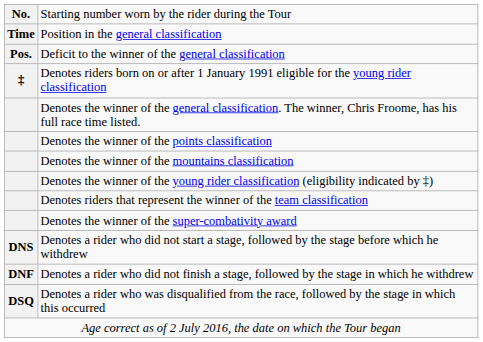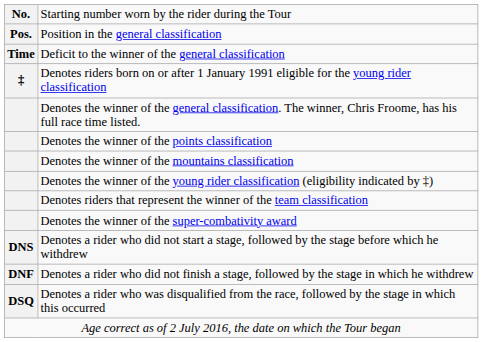 <table class="wikitable">
 <tr>
 <th scope="row" style="text-align:center;">No.</th>
 <td>Starting number worn by the rider during the Tour</td>
 </tr>
 <tr>
-<th scope="row" style="text-align:center;">Time</th>
+<th scope="row" style="text-align:center;">Pos.</th>
 <td>Position in the <a href='#'>general classification</a></td>
 </tr>
 <tr>
-<th scope="row" style="text-align:center;">Pos.</th>
+<th scope="row" style="text-align:center;">Time</th>
 <td>Deficit to the winner of the <a href='#'>general classification</a></td>
 </tr>
 <tr>
 <th scope="row" style="text-align:center;">‡</th>
 <td>Denotes riders born on or after 1 January 1991 eligible for the <a href='#'>young rider classification</a></td>
 </tr>
 <tr>
 <th scope="row" style="text-align:center;"></th>
 <td>Denotes the winner of the <a href='#'>general classification</a>. The winner, Chris Froome, has his full race time listed.</td>
 </tr>
 <tr>
 <th scope="row" style="text-align:center;"></th>
 <td>Denotes the winner of the <a href='#'>points classification</a></td>
 </tr>
 <tr>
 <th scope="row" style="text-align:center;"></th>
 <td>Denotes the winner of the <a href='#'>mountains classification</a></td>
 </tr>
 <tr>
 <th scope="row" style="text-align:center;"></th>
 <td>Denotes the winner of the <a href='#'>young rider classification</a> (eligibility indicated by ‡)</td>
 </tr>
 <tr>
 <th scope="row" style="text-align:center;"></th>
 <td>Denotes riders that represent the winner of the <a href='#'>team classification</a></td>
 </tr>
 <tr>
 <th scope="row" style="text-align:center;"></th>
 <td>Denotes the winner of the <a href='#'>super-combativity award</a></td>
 </tr>
 <tr>
 <th scope="row" style="text-align:center;">DNS</th>
 <td>Denotes a rider who did not start a stage, followed by the stage before which he withdrew</td>
 </tr>
 <tr>
 <th scope="row" style="text-align:center;">DNF</th>
 <td>Denotes a rider who did not finish a stage, followed by the stage in which he withdrew</td>
 </tr>
 <tr>
 <th scope="row" style="text-align:center;">DSQ</th>
 <td>Denotes a rider who was disqualified from the race, followed by the stage in which this occurred</td>
 </tr>
 <tr>
 <td style="text-align:center;" colspan="2"><em>Age correct as of 2 July 2016, the date on which the Tour began</em></td>
 </tr>
 </table>
